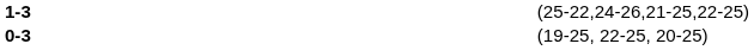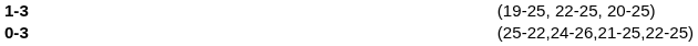 <table width=100% cellspacing=1>
 <tr>
 <th width=20%></th>
 <th width=12%></th>
 <th width=20%></th>
 <th width=33%></th>
 <td></td>
 </tr>
 <tr style=font-size:90%>
 <td align=right></td>
 <td align=center><strong>1-3</strong></td>
 <td></td>
-<td>(25-22,24-26,21-25,22-25)</td>
+<td>(19-25, 22-25, 20-25)</td>
 <td></td>
 </tr>
 <tr style=font-size:90%>
 <td align=right></td>
 <td align=center><strong>0-3</strong></td>
 <td></td>
-<td>(19-25, 22-25, 20-25)</td>
+<td>(25-22,24-26,21-25,22-25)</td>
 </tr>
 </table>
